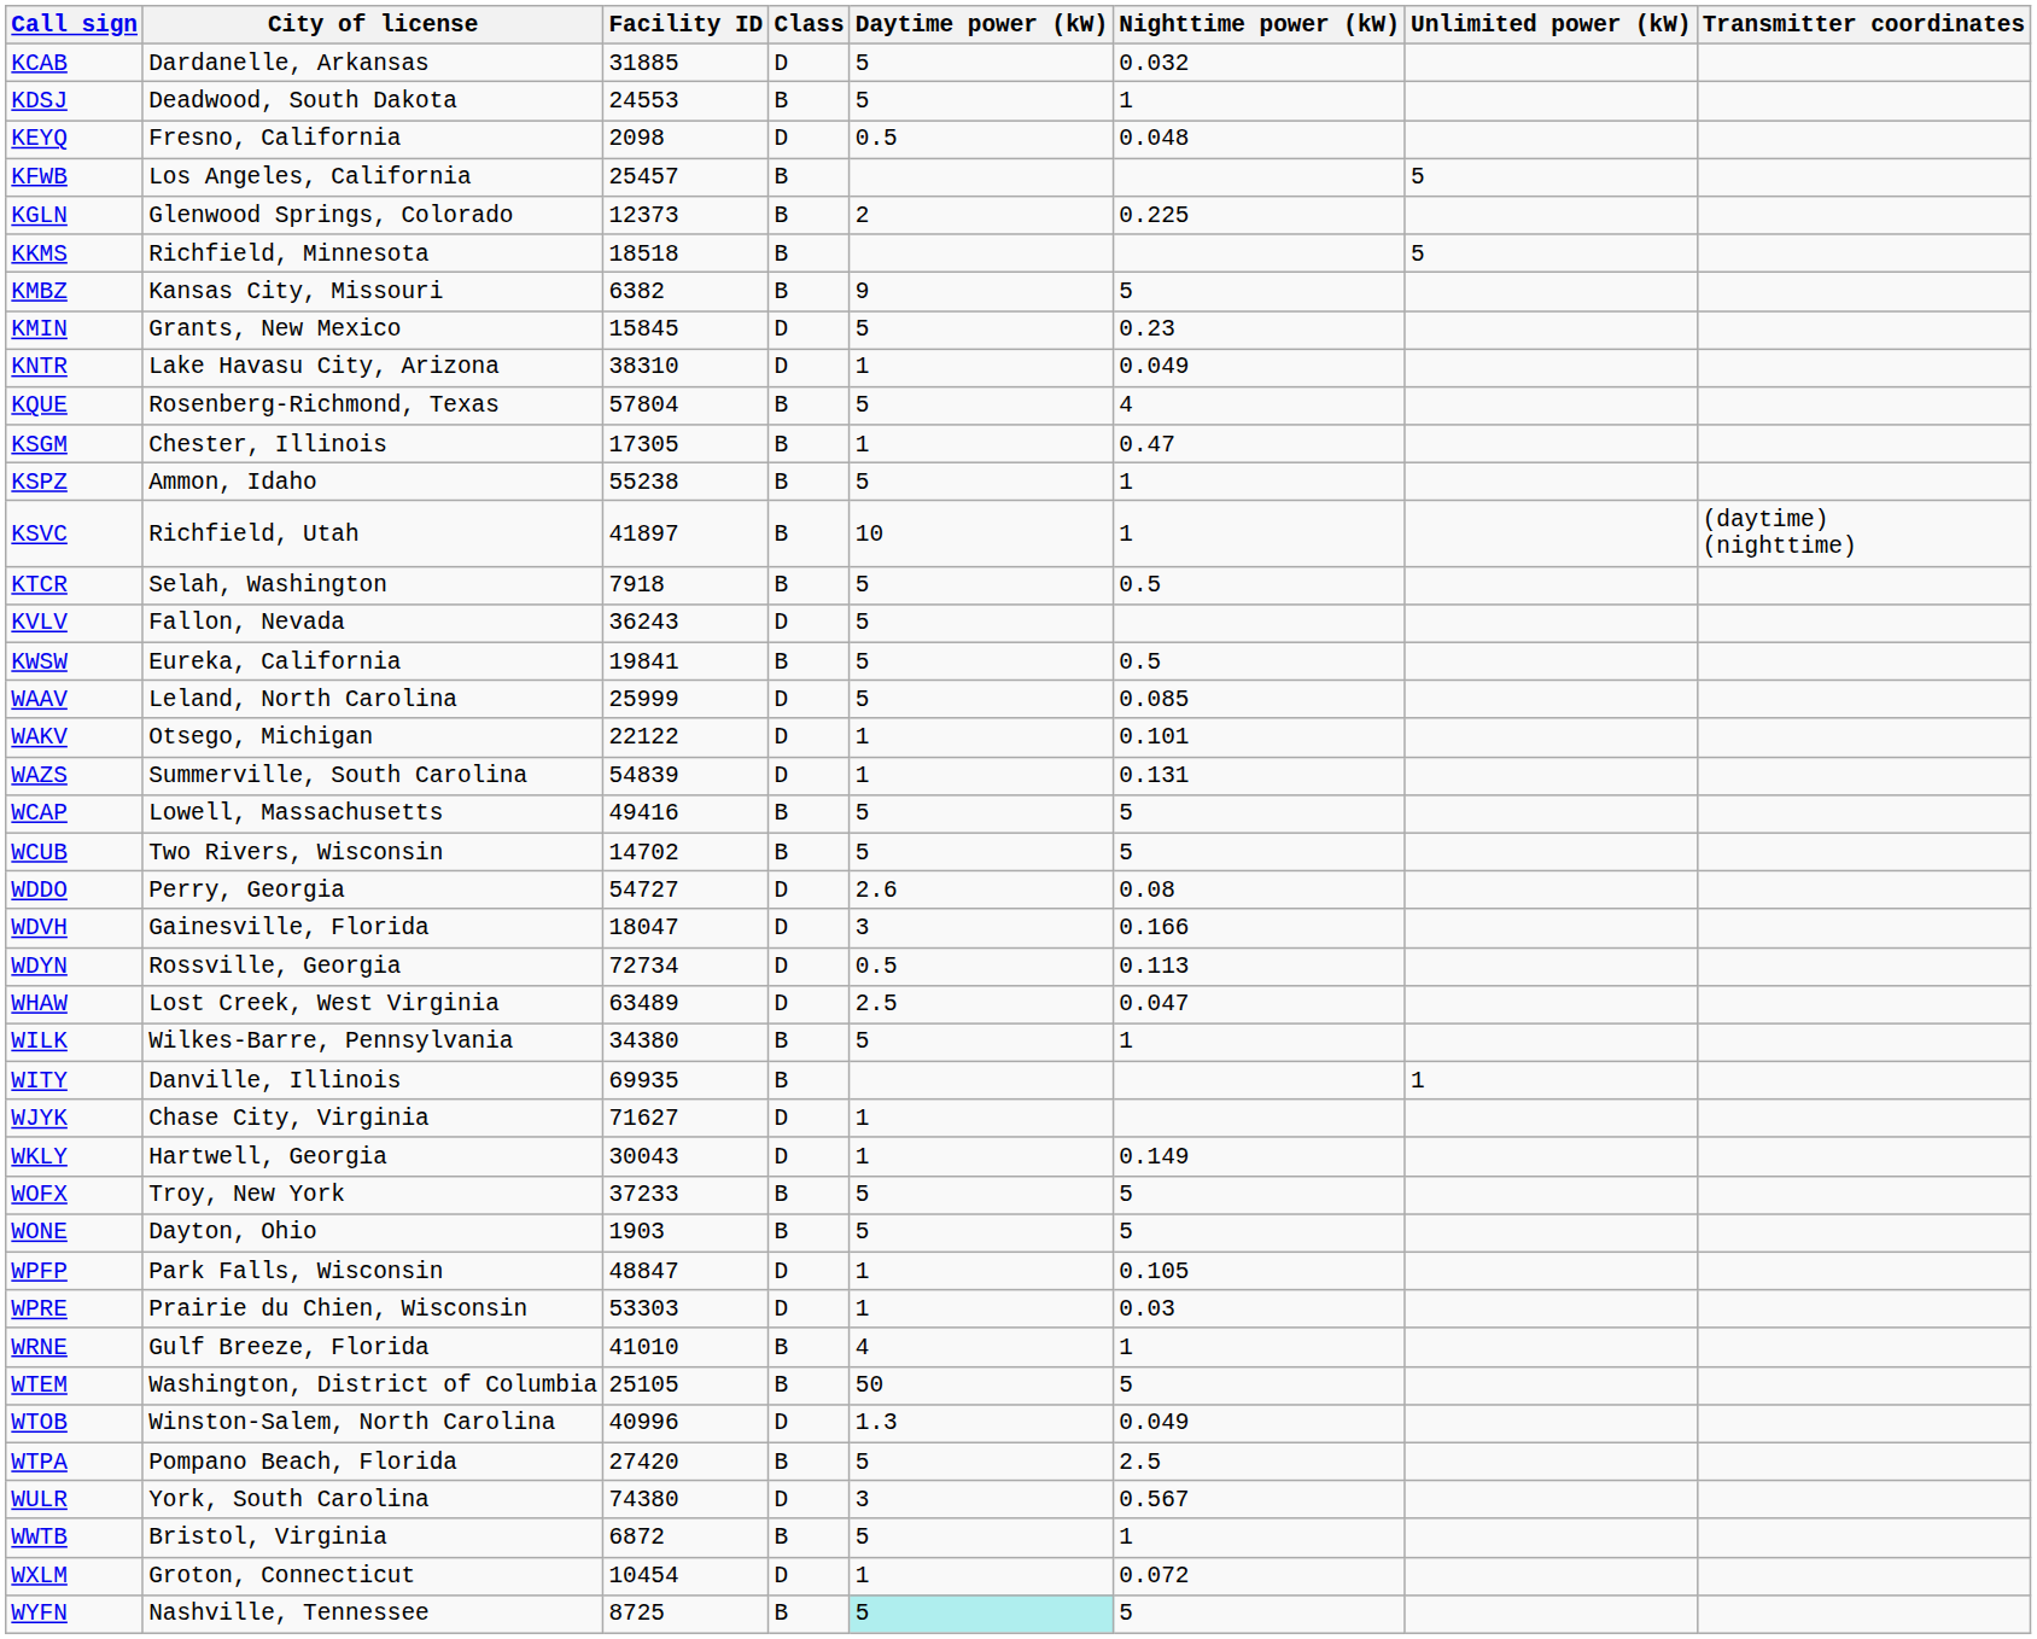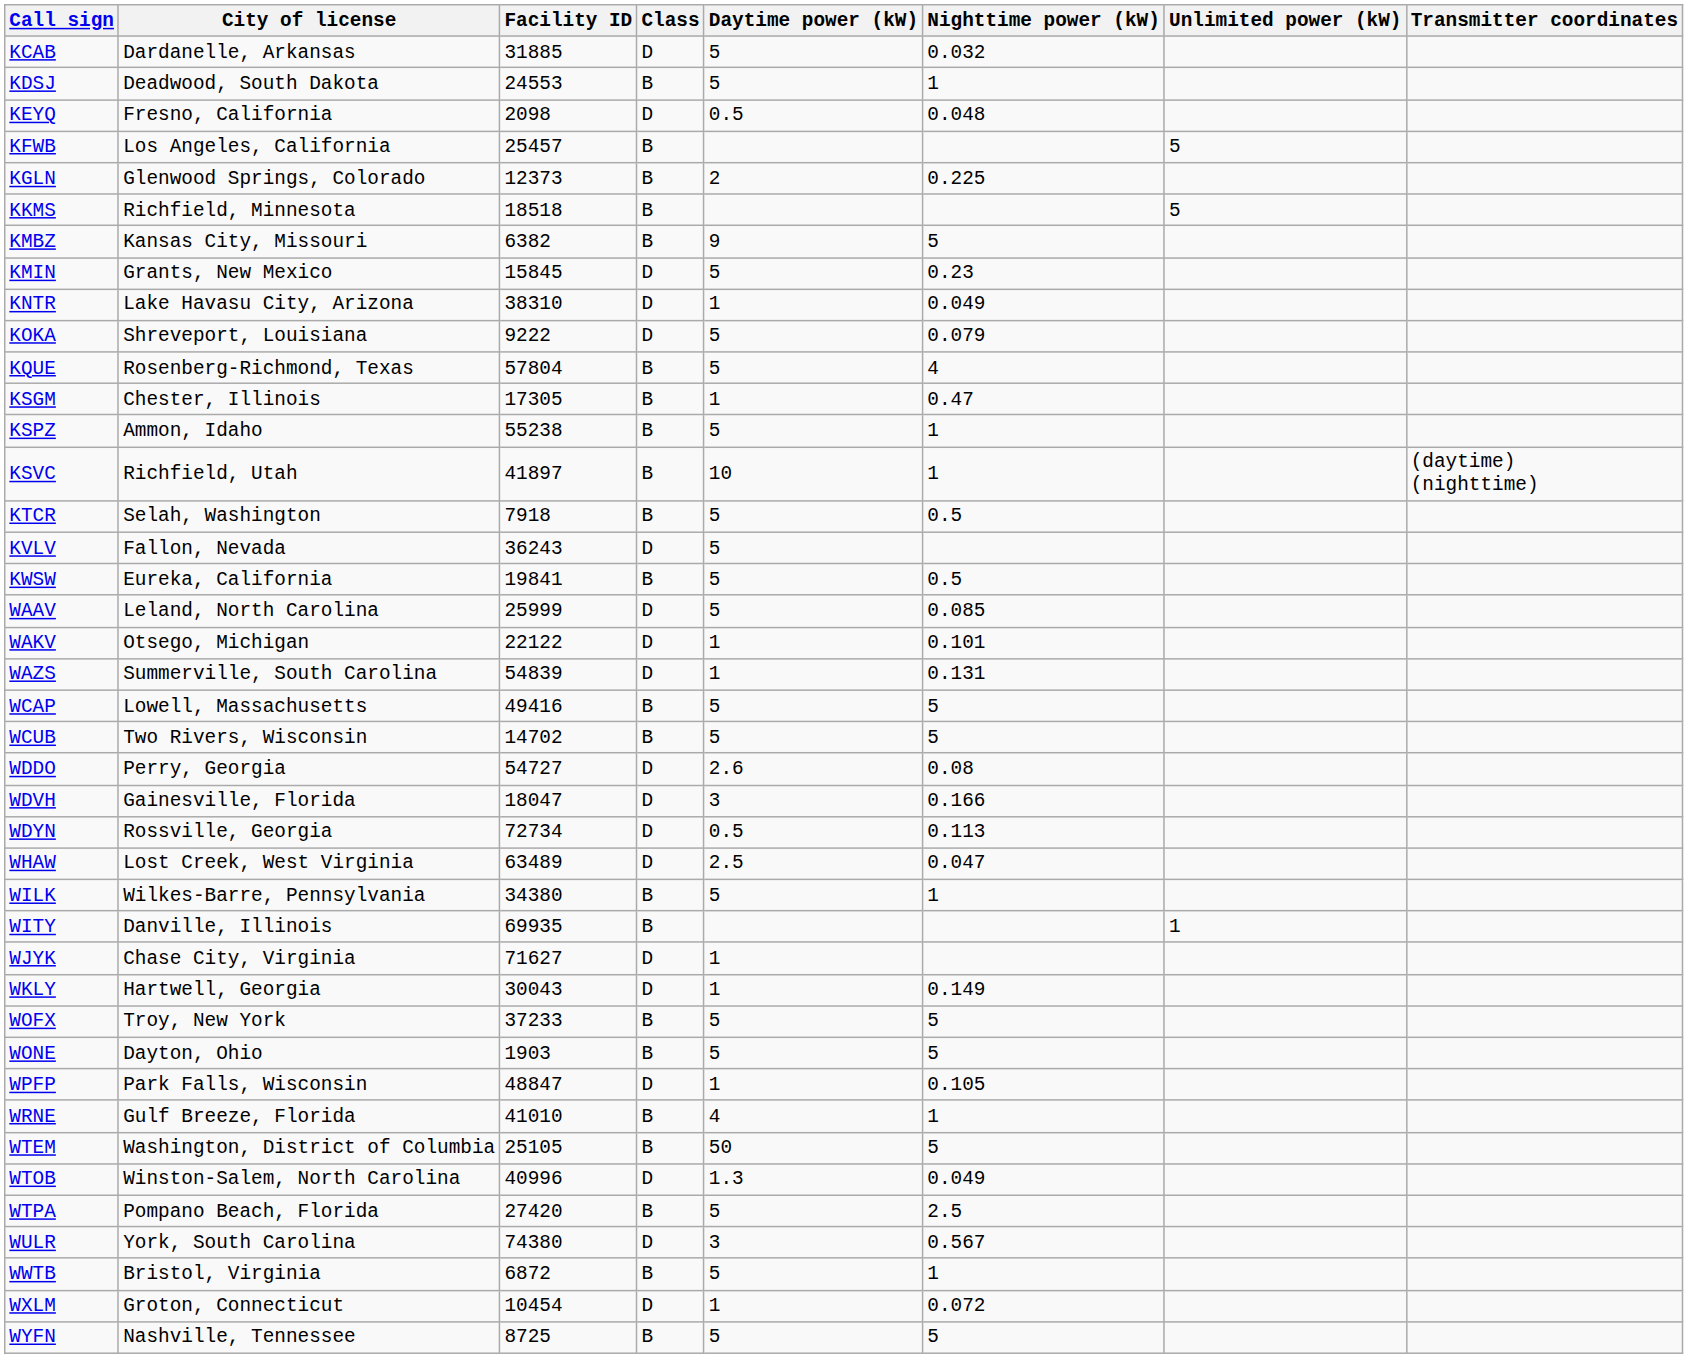 <table class="wikitable sortable">
 <tr>
 <th><a href='#'>Call sign</a></th>
 <th>City of license</th>
 <th>Facility ID</th>
 <th>Class</th>
 <th>Daytime power (kW)</th>
 <th>Nighttime power (kW)</th>
 <th>Unlimited power (kW)</th>
 <th>Transmitter coordinates</th>
 </tr>
 <tr>
 <td><a href='#'>KCAB</a></td>
 <td>Dardanelle, Arkansas</td>
 <td>31885</td>
 <td>D</td>
 <td>5</td>
 <td>0.032</td>
 <td></td>
 <td></td>
 </tr>
 <tr>
 <td><a href='#'>KDSJ</a></td>
 <td>Deadwood, South Dakota</td>
 <td>24553</td>
 <td>B</td>
 <td>5</td>
 <td>1</td>
 <td></td>
 <td></td>
 </tr>
 <tr>
 <td><a href='#'>KEYQ</a></td>
 <td>Fresno, California</td>
 <td>2098</td>
 <td>D</td>
 <td>0.5</td>
 <td>0.048</td>
 <td></td>
 <td></td>
 </tr>
 <tr>
 <td><a href='#'>KFWB</a></td>
 <td>Los Angeles, California</td>
 <td>25457</td>
 <td>B</td>
 <td></td>
 <td></td>
 <td>5</td>
 <td></td>
 </tr>
 <tr>
 <td><a href='#'>KGLN</a></td>
 <td>Glenwood Springs, Colorado</td>
 <td>12373</td>
 <td>B</td>
 <td>2</td>
 <td>0.225</td>
 <td></td>
 <td></td>
 </tr>
 <tr>
 <td><a href='#'>KKMS</a></td>
 <td>Richfield, Minnesota</td>
 <td>18518</td>
 <td>B</td>
 <td></td>
 <td></td>
 <td>5</td>
 <td></td>
 </tr>
 <tr>
 <td><a href='#'>KMBZ</a></td>
 <td>Kansas City, Missouri</td>
 <td>6382</td>
 <td>B</td>
 <td>9</td>
 <td>5</td>
 <td></td>
 <td></td>
 </tr>
 <tr>
 <td><a href='#'>KMIN</a></td>
 <td>Grants, New Mexico</td>
 <td>15845</td>
 <td>D</td>
 <td>5</td>
 <td>0.23</td>
 <td></td>
 <td></td>
 </tr>
 <tr>
 <td><a href='#'>KNTR</a></td>
 <td>Lake Havasu City, Arizona</td>
 <td>38310</td>
 <td>D</td>
 <td>1</td>
 <td>0.049</td>
+<td></td>
+<td></td>
+</tr>
+<tr>
+<td><a href='#'>KOKA</a></td>
+<td>Shreveport, Louisiana</td>
+<td>9222</td>
+<td>D</td>
+<td>5</td>
+<td>0.079</td>
 <td></td>
 <td></td>
 </tr>
 <tr>
 <td><a href='#'>KQUE</a></td>
 <td>Rosenberg-Richmond, Texas</td>
 <td>57804</td>
 <td>B</td>
 <td>5</td>
 <td>4</td>
 <td></td>
 <td></td>
 </tr>
 <tr>
 <td><a href='#'>KSGM</a></td>
 <td>Chester, Illinois</td>
 <td>17305</td>
 <td>B</td>
 <td>1</td>
 <td>0.47</td>
 <td></td>
 <td></td>
 </tr>
 <tr>
 <td><a href='#'>KSPZ</a></td>
 <td>Ammon, Idaho</td>
 <td>55238</td>
 <td>B</td>
 <td>5</td>
 <td>1</td>
 <td></td>
 <td></td>
 </tr>
 <tr>
 <td><a href='#'>KSVC</a></td>
 <td>Richfield, Utah</td>
 <td>41897</td>
 <td>B</td>
 <td>10</td>
 <td>1</td>
 <td></td>
 <td> (daytime)<br> (nighttime)</td>
 </tr>
 <tr>
 <td><a href='#'>KTCR</a></td>
 <td>Selah, Washington</td>
 <td>7918</td>
 <td>B</td>
 <td>5</td>
 <td>0.5</td>
 <td></td>
 <td></td>
 </tr>
 <tr>
 <td><a href='#'>KVLV</a></td>
 <td>Fallon, Nevada</td>
 <td>36243</td>
 <td>D</td>
 <td>5</td>
 <td></td>
 <td></td>
 <td></td>
 </tr>
 <tr>
 <td><a href='#'>KWSW</a></td>
 <td>Eureka, California</td>
 <td>19841</td>
 <td>B</td>
 <td>5</td>
 <td>0.5</td>
 <td></td>
 <td></td>
 </tr>
 <tr>
 <td><a href='#'>WAAV</a></td>
 <td>Leland, North Carolina</td>
 <td>25999</td>
 <td>D</td>
 <td>5</td>
 <td>0.085</td>
 <td></td>
 <td></td>
 </tr>
 <tr>
 <td><a href='#'>WAKV</a></td>
 <td>Otsego, Michigan</td>
 <td>22122</td>
 <td>D</td>
 <td>1</td>
 <td>0.101</td>
 <td></td>
 <td></td>
 </tr>
 <tr>
 <td><a href='#'>WAZS</a></td>
 <td>Summerville, South Carolina</td>
 <td>54839</td>
 <td>D</td>
 <td>1</td>
 <td>0.131</td>
 <td></td>
 <td></td>
 </tr>
 <tr>
 <td><a href='#'>WCAP</a></td>
 <td>Lowell, Massachusetts</td>
 <td>49416</td>
 <td>B</td>
 <td>5</td>
 <td>5</td>
 <td></td>
 <td></td>
 </tr>
 <tr>
 <td><a href='#'>WCUB</a></td>
 <td>Two Rivers, Wisconsin</td>
 <td>14702</td>
 <td>B</td>
 <td>5</td>
 <td>5</td>
 <td></td>
 <td></td>
 </tr>
 <tr>
 <td><a href='#'>WDDO</a></td>
 <td>Perry, Georgia</td>
 <td>54727</td>
 <td>D</td>
 <td>2.6</td>
 <td>0.08</td>
 <td></td>
 <td></td>
 </tr>
 <tr>
 <td><a href='#'>WDVH</a></td>
 <td>Gainesville, Florida</td>
 <td>18047</td>
 <td>D</td>
 <td>3</td>
 <td>0.166</td>
 <td></td>
 <td></td>
 </tr>
 <tr>
 <td><a href='#'>WDYN</a></td>
 <td>Rossville, Georgia</td>
 <td>72734</td>
 <td>D</td>
 <td>0.5</td>
 <td>0.113</td>
 <td></td>
 <td></td>
 </tr>
 <tr>
 <td><a href='#'>WHAW</a></td>
 <td>Lost Creek, West Virginia</td>
 <td>63489</td>
 <td>D</td>
 <td>2.5</td>
 <td>0.047</td>
 <td></td>
 <td></td>
 </tr>
 <tr>
 <td><a href='#'>WILK</a></td>
 <td>Wilkes-Barre, Pennsylvania</td>
 <td>34380</td>
 <td>B</td>
 <td>5</td>
 <td>1</td>
 <td></td>
 <td></td>
 </tr>
 <tr>
 <td><a href='#'>WITY</a></td>
 <td>Danville, Illinois</td>
 <td>69935</td>
 <td>B</td>
 <td></td>
 <td></td>
 <td>1</td>
 <td></td>
 </tr>
 <tr>
 <td><a href='#'>WJYK</a></td>
 <td>Chase City, Virginia</td>
 <td>71627</td>
 <td>D</td>
 <td>1</td>
 <td></td>
 <td></td>
 <td></td>
 </tr>
 <tr>
 <td><a href='#'>WKLY</a></td>
 <td>Hartwell, Georgia</td>
 <td>30043</td>
 <td>D</td>
 <td>1</td>
 <td>0.149</td>
 <td></td>
 <td></td>
 </tr>
 <tr>
 <td><a href='#'>WOFX</a></td>
 <td>Troy, New York</td>
 <td>37233</td>
 <td>B</td>
 <td>5</td>
 <td>5</td>
 <td></td>
 <td></td>
 </tr>
 <tr>
 <td><a href='#'>WONE</a></td>
 <td>Dayton, Ohio</td>
 <td>1903</td>
 <td>B</td>
 <td>5</td>
 <td>5</td>
 <td></td>
 <td></td>
 </tr>
 <tr>
 <td><a href='#'>WPFP</a></td>
 <td>Park Falls, Wisconsin</td>
 <td>48847</td>
 <td>D</td>
 <td>1</td>
 <td>0.105</td>
 <td></td>
 <td></td>
 </tr>
 <tr>
-<td><a href='#'>WPRE</a></td>
-<td>Prairie du Chien, Wisconsin</td>
-<td>53303</td>
-<td>D</td>
-<td>1</td>
-<td>0.03</td>
-<td></td>
-<td></td>
-</tr>
-<tr>
 <td><a href='#'>WRNE</a></td>
 <td>Gulf Breeze, Florida</td>
 <td>41010</td>
 <td>B</td>
 <td>4</td>
 <td>1</td>
 <td></td>
 <td></td>
 </tr>
 <tr>
 <td><a href='#'>WTEM</a></td>
 <td>Washington, District of Columbia</td>
 <td>25105</td>
 <td>B</td>
 <td>50</td>
 <td>5</td>
 <td></td>
 <td></td>
 </tr>
 <tr>
 <td><a href='#'>WTOB</a></td>
 <td>Winston-Salem, North Carolina</td>
 <td>40996</td>
 <td>D</td>
 <td>1.3</td>
 <td>0.049</td>
 <td></td>
 <td></td>
 </tr>
 <tr>
 <td><a href='#'>WTPA</a></td>
 <td>Pompano Beach, Florida</td>
 <td>27420</td>
 <td>B</td>
 <td>5</td>
 <td>2.5</td>
 <td></td>
 <td></td>
 </tr>
 <tr>
 <td><a href='#'>WULR</a></td>
 <td>York, South Carolina</td>
 <td>74380</td>
 <td>D</td>
 <td>3</td>
 <td>0.567</td>
 <td></td>
 <td></td>
 </tr>
 <tr>
 <td><a href='#'>WWTB</a></td>
 <td>Bristol, Virginia</td>
 <td>6872</td>
 <td>B</td>
 <td>5</td>
 <td>1</td>
 <td></td>
 <td></td>
 </tr>
 <tr>
 <td><a href='#'>WXLM</a></td>
 <td>Groton, Connecticut</td>
 <td>10454</td>
 <td>D</td>
 <td>1</td>
 <td>0.072</td>
 <td></td>
 <td></td>
 </tr>
 <tr>
 <td><a href='#'>WYFN</a></td>
 <td>Nashville, Tennessee</td>
 <td>8725</td>
 <td>B</td>
-<td style="background: paleturquoise;">5</td>
+<td>5</td>
 <td>5</td>
 <td></td>
 <td></td>
 </tr>
 </table>
